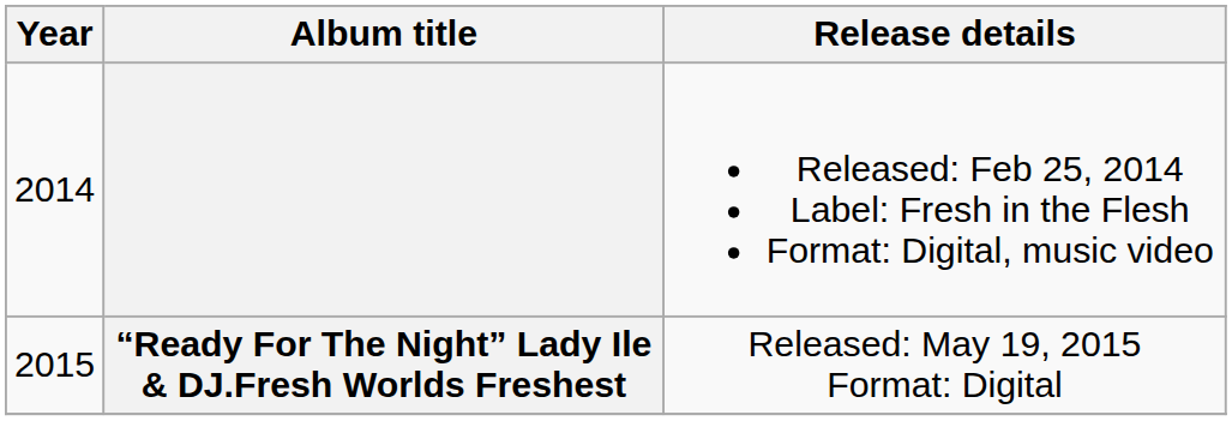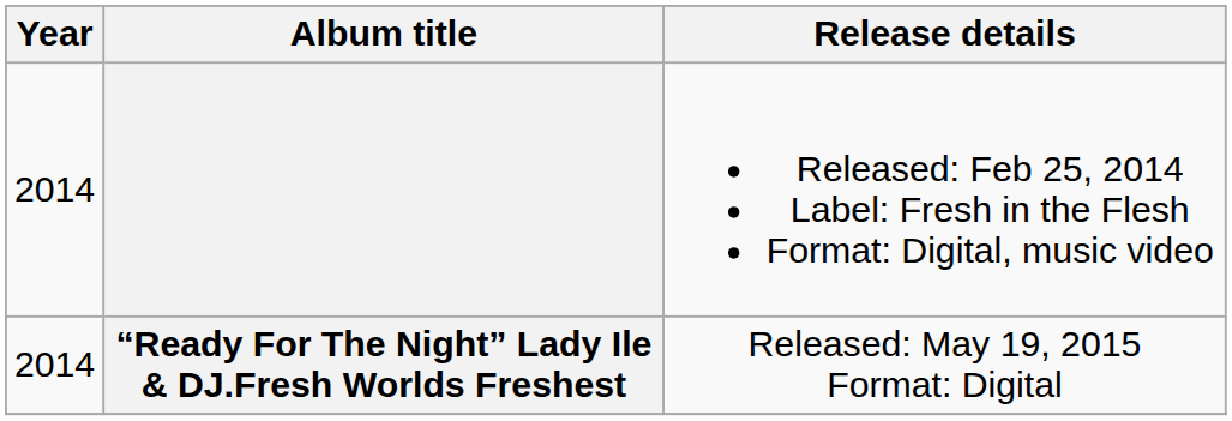 <table class="wikitable plainrowheaders" style="text-align:center;">
 <tr>
 <th>Year</th>
 <th style="width:15em;">Album title</th>
 <th style="width:15em;">Release details</th>
 </tr>
 <tr>
 <td>2014</td>
 <th></th>
 <td><br><ul><li>Released: Feb 25, 2014</li><li>Label: Fresh in the Flesh</li><li>Format: Digital, music video</li></ul></td>
 </tr>
 <tr>
-<td>2015</td>
+<td>2014</td>
 <th>“Ready For The Night” Lady Ile & DJ.Fresh Worlds Freshest</th>
 <td>Released: May 19, 2015<br>Format: Digital</td>
 </tr>
 <tr>
 </tr>
 </table>
